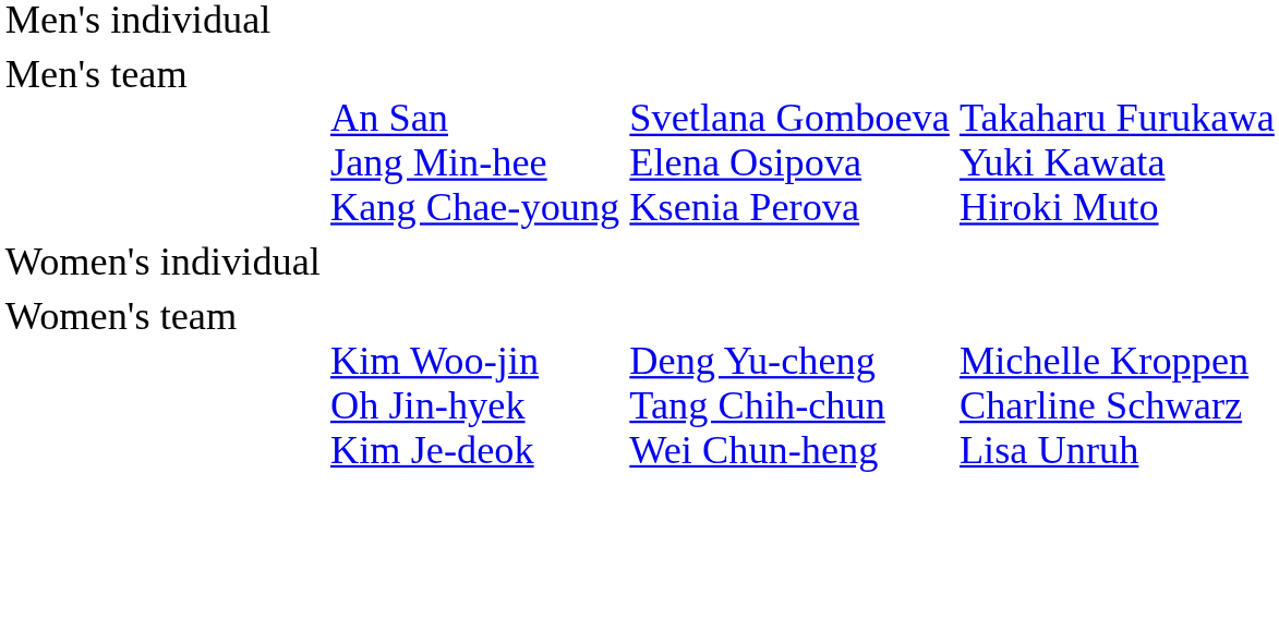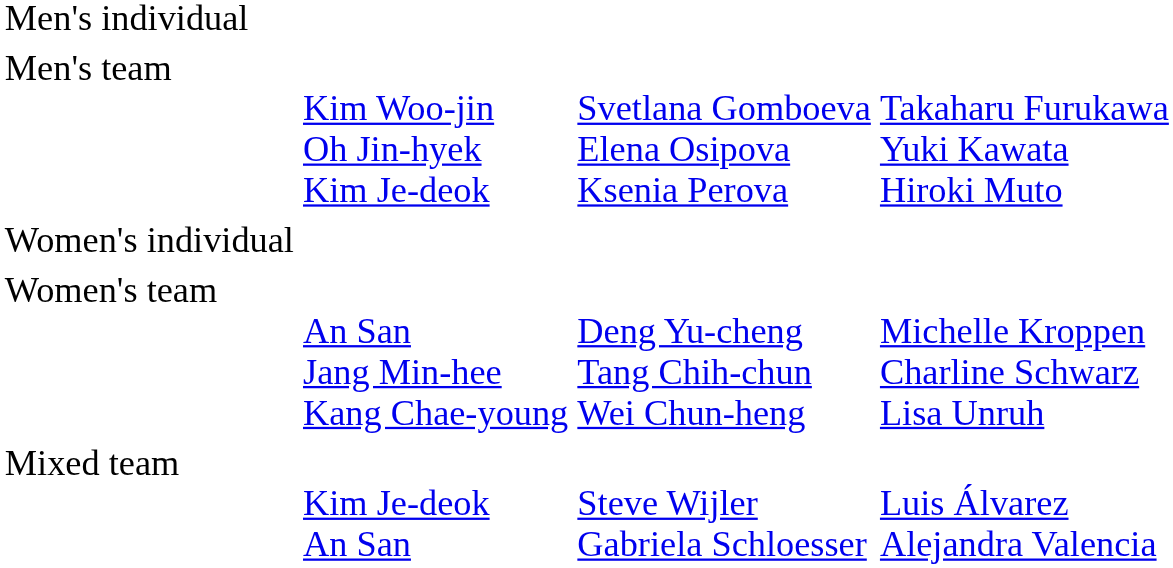 <table>
 <tr>
 <td>Men's individual<br></td>
 <td></td>
 <td></td>
 <td></td>
 </tr>
 <tr valign="top">
 <td>Men's team<br></td>
-<td><br><a href='#'>An San</a><br><a href='#'>Jang Min-hee</a><br><a href='#'>Kang Chae-young</a></td>
+<td><br><a href='#'>Kim Woo-jin</a><br><a href='#'>Oh Jin-hyek</a><br><a href='#'>Kim Je-deok</a></td>
 <td><br><a href='#'>Svetlana Gomboeva</a><br><a href='#'>Elena Osipova</a><br><a href='#'>Ksenia Perova</a></td>
 <td><br><a href='#'>Takaharu Furukawa</a><br><a href='#'>Yuki Kawata</a><br><a href='#'>Hiroki Muto</a></td>
 </tr>
 <tr>
 <td>Women's individual<br></td>
 <td></td>
 <td></td>
 <td></td>
 </tr>
 <tr valign="top">
 <td>Women's team<br></td>
-<td><br><a href='#'>Kim Woo-jin</a><br><a href='#'>Oh Jin-hyek</a><br><a href='#'>Kim Je-deok</a></td>
+<td><br><a href='#'>An San</a><br><a href='#'>Jang Min-hee</a><br><a href='#'>Kang Chae-young</a></td>
 <td><br><a href='#'>Deng Yu-cheng</a><br><a href='#'>Tang Chih-chun</a><br><a href='#'>Wei Chun-heng</a></td>
 <td><br><a href='#'>Michelle Kroppen</a><br><a href='#'>Charline Schwarz</a><br><a href='#'>Lisa Unruh</a></td>
 </tr>
+<tr valign="top">
+<td>Mixed team<br></td>
+<td><br><a href='#'>Kim Je-deok</a><br><a href='#'>An San</a></td>
+<td><br><a href='#'>Steve Wijler</a><br><a href='#'>Gabriela Schloesser</a></td>
+<td><br><a href='#'>Luis Álvarez</a><br><a href='#'>Alejandra Valencia</a></td>
+</tr>
 </table>
